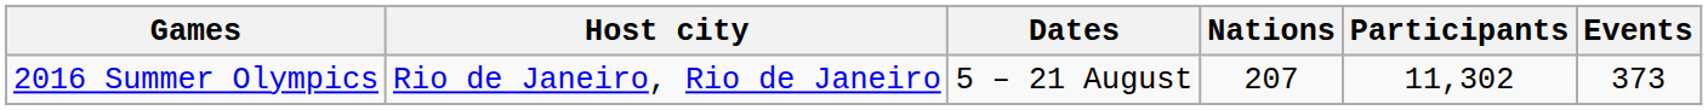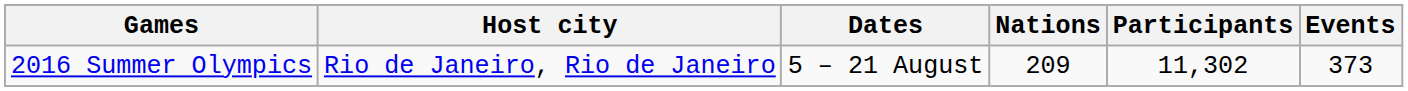 <table class="wikitable">
 <tr>
 <th>Games</th>
 <th>Host city</th>
 <th>Dates</th>
 <th>Nations</th>
 <th>Participants</th>
 <th>Events</th>
 </tr>
 <tr>
 <td><a href='#'>2016 Summer Olympics</a></td>
 <td><a href='#'>Rio de Janeiro</a>, <a href='#'>Rio de Janeiro</a></td>
 <td>5 – 21 August</td>
-<td align="center">207</td>
+<td align="center">209</td>
 <td align="center">11,302</td>
 <td align="center">373</td>
 </tr>
 </table>
